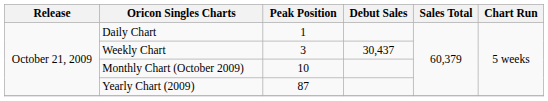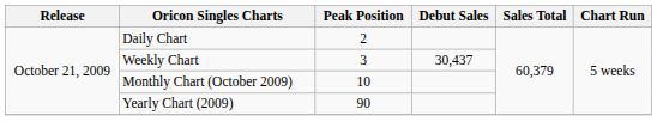 <table class="wikitable" width="750px">
 <tr>
 <th align="left">Release</th>
 <th align="left">Oricon Singles Charts</th>
 <th align="left">Peak Position</th>
 <th align="left">Debut Sales</th>
 <th align="left">Sales Total</th>
 <th align="left">Chart Run</th>
 </tr>
 <tr>
 <td align="center" rowspan="4">October 21, 2009</td>
 <td align="left">Daily Chart</td>
-<td align="center">1</td>
+<td align="center">2</td>
 <td align="left"></td>
 <td align="center" rowspan="4">60,379</td>
 <td align="center" rowspan="4">5 weeks</td>
 </tr>
 <tr>
 <td align="left">Weekly Chart</td>
 <td align="center">3</td>
 <td align="center">30,437</td>
 </tr>
 <tr>
 <td align="left">Monthly Chart (October 2009)</td>
 <td align="center">10</td>
 <td align="left"></td>
 </tr>
 <tr>
 <td align="left">Yearly Chart (2009)</td>
-<td align="center">87</td>
+<td align="center">90</td>
 <td align="left"></td>
 </tr>
 <tr>
 </tr>
 </table>
